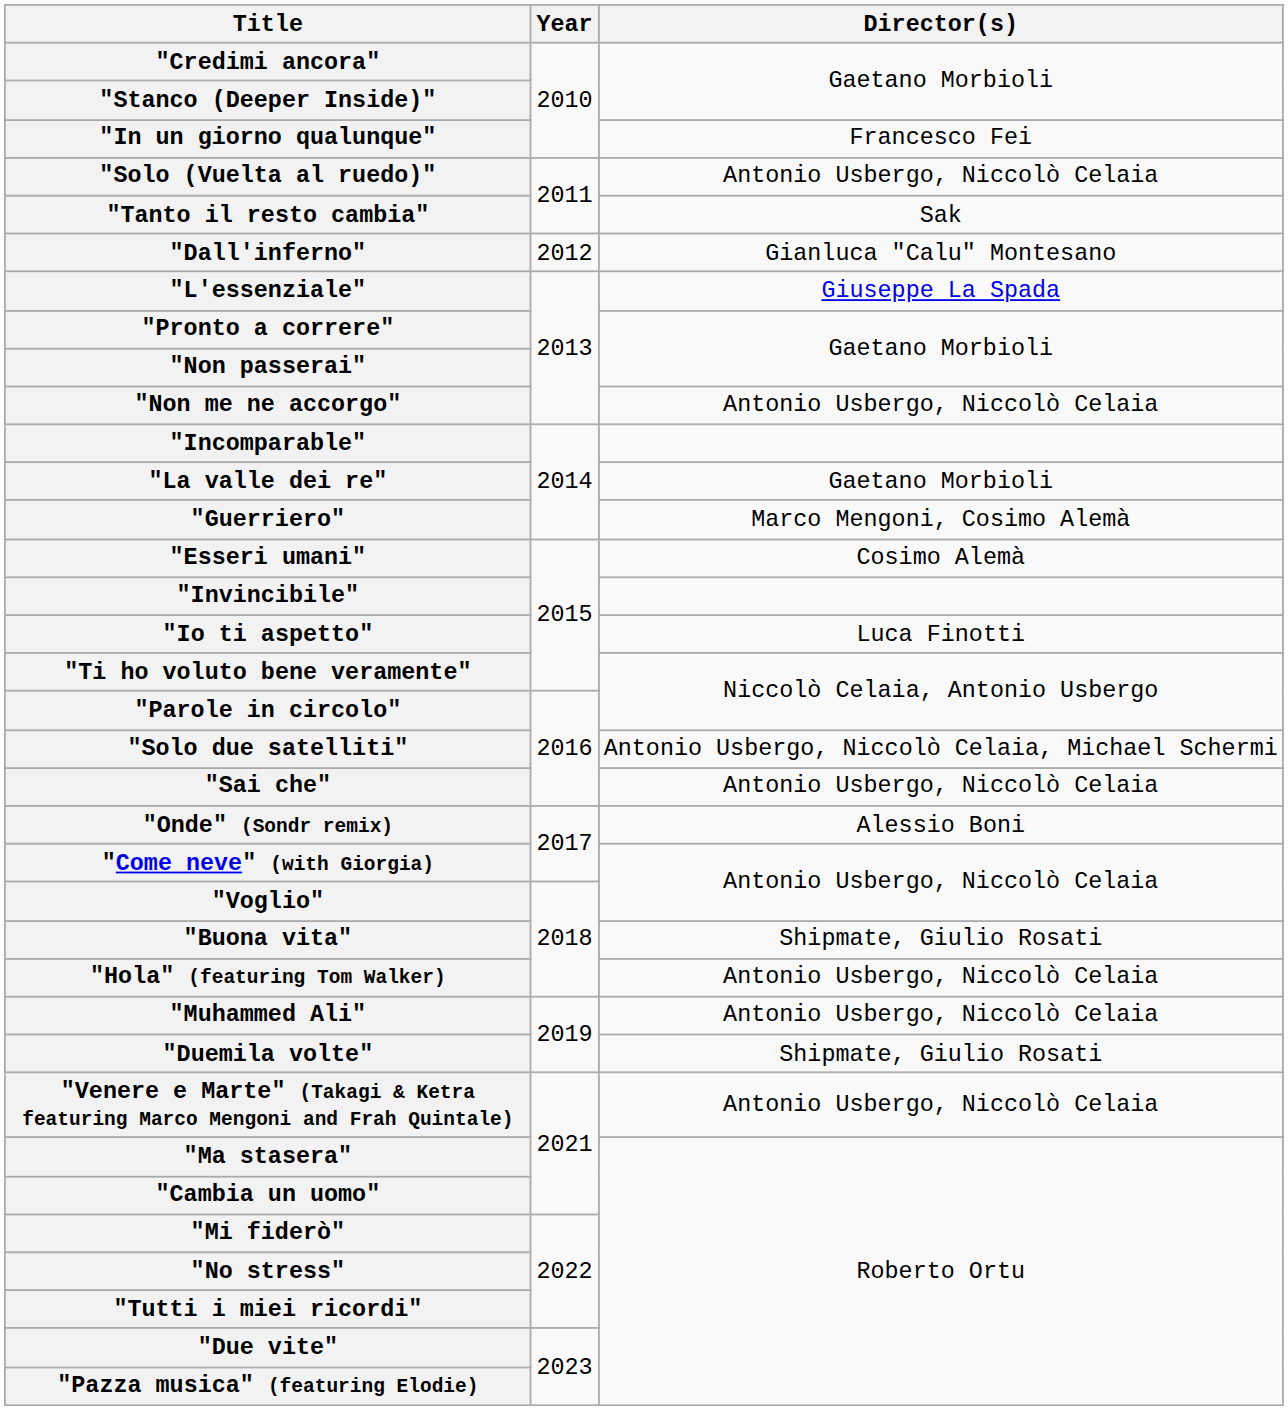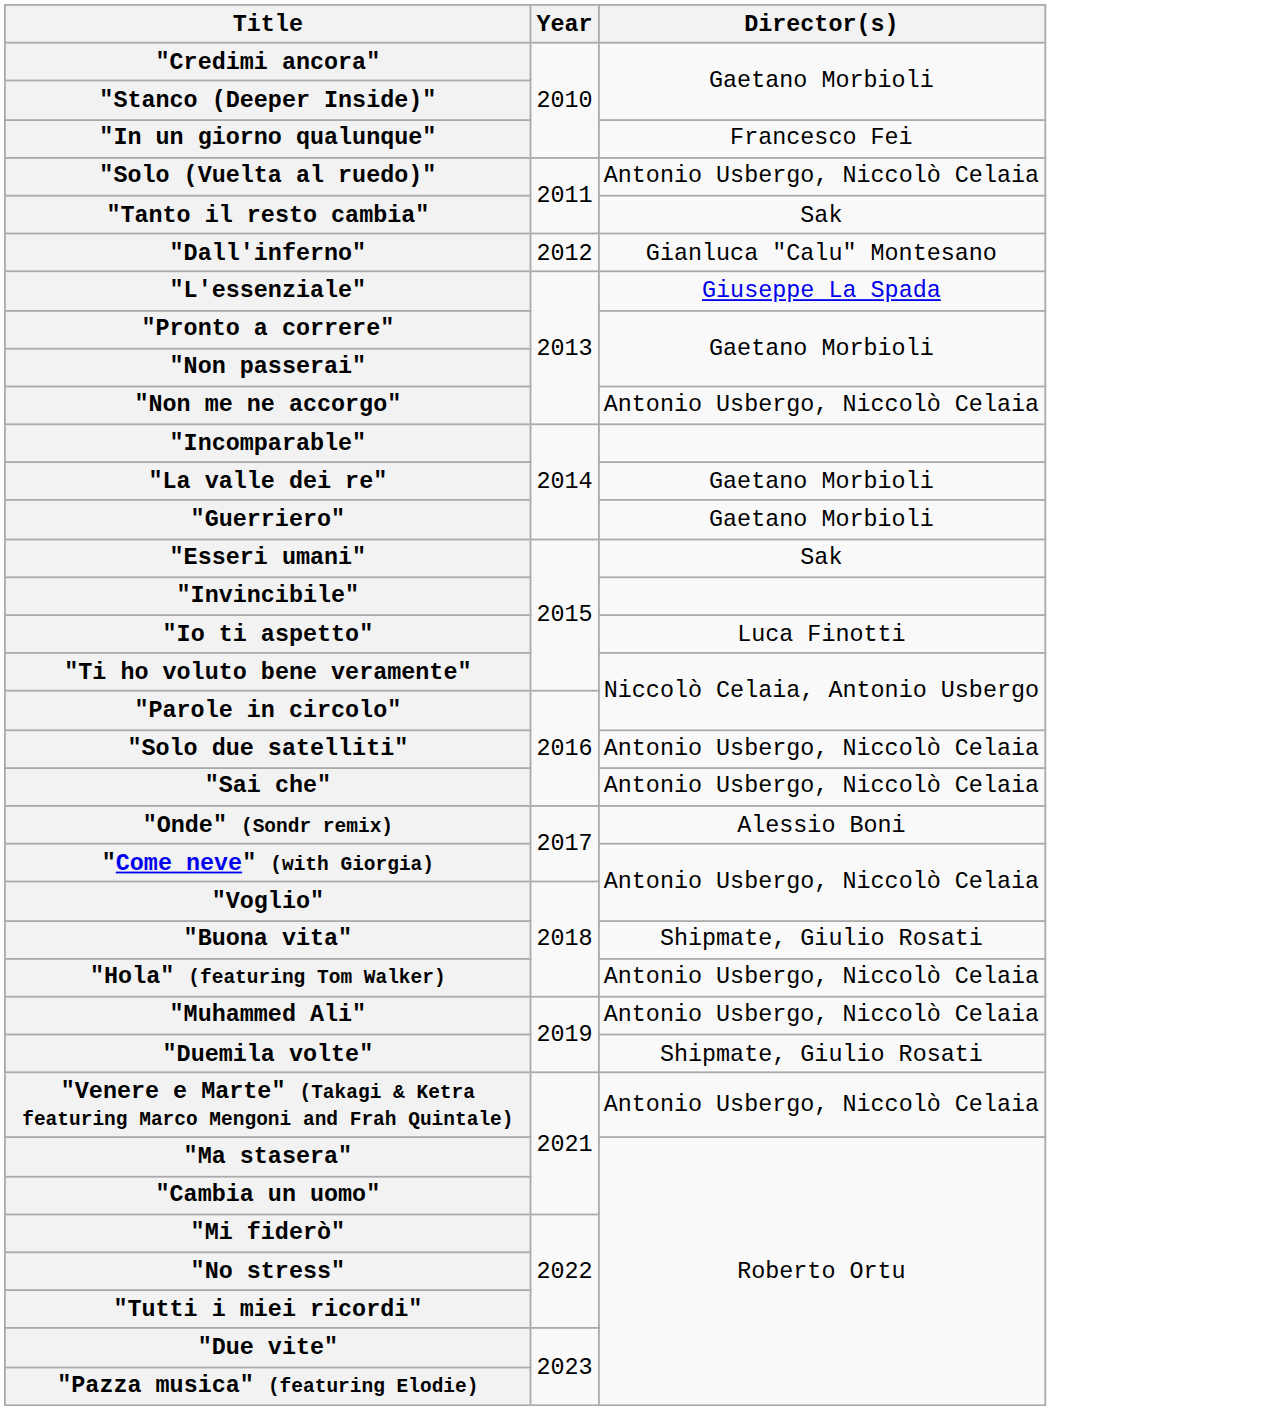 <table class="wikitable plainrowheaders" style="text-align:center;">
 <tr>
 <th scope="col" style="width:22em;">Title</th>
 <th scope="col" style="width:1em;">Year</th>
 <th scope="col">Director(s)</th>
 </tr>
 <tr>
 <th scope="row">"Credimi ancora"</th>
 <td rowspan="3">2010</td>
 <td rowspan="2">Gaetano Morbioli</td>
 </tr>
 <tr>
 <th scope="row">"Stanco (Deeper Inside)"</th>
 </tr>
 <tr>
 <th scope="row">"In un giorno qualunque"</th>
 <td>Francesco Fei</td>
 </tr>
 <tr>
 <th scope="row">"Solo (Vuelta al ruedo)"</th>
 <td rowspan="2">2011</td>
 <td>Antonio Usbergo, Niccolò Celaia</td>
 </tr>
 <tr>
 <th scope="row">"Tanto il resto cambia"</th>
 <td>Sak</td>
 </tr>
 <tr>
 <th scope="row">"Dall'inferno"</th>
 <td>2012</td>
 <td>Gianluca "Calu" Montesano</td>
 </tr>
 <tr>
 <th scope="row">"L'essenziale"</th>
 <td rowspan="4">2013</td>
 <td><a href='#'>Giuseppe La Spada</a></td>
 </tr>
 <tr>
 <th scope="row">"Pronto a correre"</th>
 <td rowspan="2">Gaetano Morbioli</td>
 </tr>
 <tr>
 <th scope="row">"Non passerai"</th>
 </tr>
 <tr>
 <th scope="row">"Non me ne accorgo"</th>
 <td>Antonio Usbergo, Niccolò Celaia</td>
 </tr>
 <tr>
 <th scope="row">"Incomparable"</th>
 <td rowspan="3">2014</td>
 <td></td>
 </tr>
 <tr>
 <th scope="row">"La valle dei re"</th>
 <td>Gaetano Morbioli</td>
 </tr>
 <tr>
 <th scope="row">"Guerriero"</th>
-<td>Marco Mengoni, Cosimo Alemà</td>
+<td>Gaetano Morbioli</td>
 </tr>
 <tr>
 <th scope="row">"Esseri umani"</th>
 <td rowspan="4">2015</td>
-<td>Cosimo Alemà</td>
+<td>Sak</td>
 </tr>
 <tr>
 <th scope="row">"Invincibile"</th>
 <td></td>
 </tr>
 <tr>
 <th scope="row">"Io ti aspetto"</th>
 <td>Luca Finotti</td>
 </tr>
 <tr>
 <th scope="row">"Ti ho voluto bene veramente"</th>
 <td rowspan="2">Niccolò Celaia, Antonio Usbergo</td>
 </tr>
 <tr>
 <th scope="row">"Parole in circolo"</th>
 <td rowspan="3">2016</td>
 </tr>
 <tr>
 <th scope="row">"Solo due satelliti"</th>
-<td>Antonio Usbergo, Niccolò Celaia, Michael Schermi</td>
+<td>Antonio Usbergo, Niccolò Celaia</td>
 </tr>
 <tr>
 <th scope="row">"Sai che"</th>
 <td>Antonio Usbergo, Niccolò Celaia</td>
 </tr>
 <tr>
 <th scope="row">"Onde" <small>(Sondr remix)</small></th>
 <td rowspan="2">2017</td>
 <td>Alessio Boni</td>
 </tr>
 <tr>
 <th scope="row">"<a href='#'>Come neve</a>" <small>(with Giorgia)</small></th>
 <td rowspan="2">Antonio Usbergo, Niccolò Celaia</td>
 </tr>
 <tr>
 <th scope="row">"Voglio"</th>
 <td rowspan="3">2018</td>
 </tr>
 <tr>
 <th scope="row">"Buona vita"</th>
 <td>Shipmate, Giulio Rosati</td>
 </tr>
 <tr>
 <th scope="row">"Hola" <small>(featuring Tom Walker)</small></th>
 <td>Antonio Usbergo, Niccolò Celaia</td>
 </tr>
 <tr>
 <th scope="row">"Muhammed Ali"</th>
 <td rowspan="2">2019</td>
 <td>Antonio Usbergo, Niccolò Celaia</td>
 </tr>
 <tr>
 <th scope="row">"Duemila volte"</th>
 <td>Shipmate, Giulio Rosati</td>
 </tr>
 <tr>
 <th scope="row">"Venere e Marte" <small>(Takagi & Ketra featuring Marco Mengoni and Frah Quintale)</small></th>
 <td rowspan="3">2021</td>
 <td>Antonio Usbergo, Niccolò Celaia</td>
 </tr>
 <tr>
 <th scope="row">"Ma stasera"</th>
 <td rowspan="7">Roberto Ortu</td>
 </tr>
 <tr>
 <th scope="row">"Cambia un uomo"</th>
 </tr>
 <tr>
 <th scope="row">"Mi fiderò"</th>
 <td rowspan="3">2022</td>
 </tr>
 <tr>
 <th scope="row">"No stress"</th>
 </tr>
 <tr>
 <th scope="row">"Tutti i miei ricordi"</th>
 </tr>
 <tr>
 <th scope="row">"Due vite"</th>
 <td rowspan="2">2023</td>
 </tr>
 <tr>
 <th scope="row">"Pazza musica" <small>(featuring Elodie)</small></th>
 </tr>
 </table>
